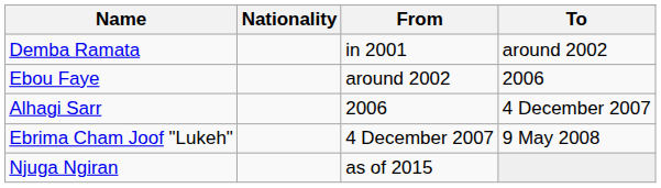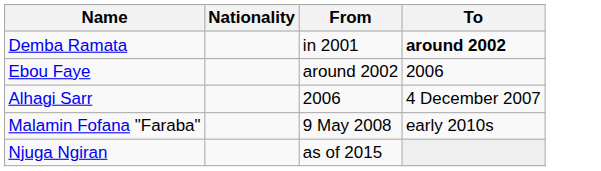 <table class="wikitable sortable">
 <tr>
 <th>Name</th>
 <th>Nationality</th>
 <th>From</th>
 <th class="unsortable">To</th>
 </tr>
 <tr>
 <td><a href='#'>Demba Ramata</a></td>
 <td></td>
 <td>in 2001</td>
-<td>around 2002</td>
+<td><strong>around 2002</strong></td>
 </tr>
 <tr>
 <td><a href='#'>Ebou Faye</a></td>
 <td></td>
 <td>around 2002</td>
 <td>2006</td>
 </tr>
 <tr>
 <td><a href='#'>Alhagi Sarr</a></td>
 <td></td>
 <td>2006</td>
 <td>4 December 2007</td>
 </tr>
 <tr>
-<td><a href='#'>Ebrima Cham Joof</a> "Lukeh"</td>
+<td><a href='#'>Malamin Fofana</a> "Faraba"</td>
 <td></td>
-<td>4 December 2007</td>
 <td>9 May 2008</td>
+<td>early 2010s</td>
 </tr>
 <tr>
 <td><a href='#'>Njuga Ngiran</a></td>
 <td></td>
 <td>as of 2015</td>
 <td bgcolor=EFEFEF></td>
 </tr>
 </table>
